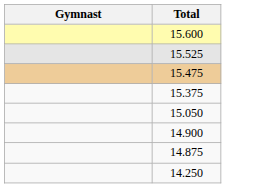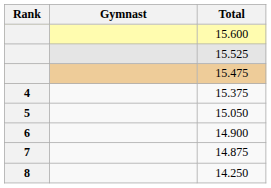 <table class="wikitable sortable" style="text-align:center; font-size:95%">
 <tr>
+<th scope="col" style="width:50px;">Rank</th>
 <th scope="col" style="width:180px;">Gymnast</th>
 <th scope="col" style="width:80px;">Total</th>
 </tr>
 <tr style="background:#fffcaf;">
+<th scope=row style="text-align:center"></th>
 <td style="text-align:left;"></td>
 <td>15.600</td>
 </tr>
 <tr style="background:#e5e5e5;">
+<th scope=row style="text-align:center"></th>
 <td style="text-align:left;"></td>
 <td>15.525</td>
 </tr>
 <tr style="background:#ec9;">
+<th scope=row style="text-align:center"></th>
 <td style="text-align:left;"></td>
 <td>15.475</td>
 </tr>
 <tr>
+<th scope=row style="text-align:center">4</th>
 <td style="text-align:left;"></td>
 <td>15.375</td>
 </tr>
 <tr>
+<th scope=row style="text-align:center">5</th>
 <td style="text-align:left;"></td>
 <td>15.050</td>
 </tr>
 <tr>
+<th scope=row style="text-align:center">6</th>
 <td style="text-align:left;"></td>
 <td>14.900</td>
 </tr>
 <tr>
+<th scope=row style="text-align:center">7</th>
 <td style="text-align:left;"></td>
 <td>14.875</td>
 </tr>
 <tr>
+<th scope=row style="text-align:center">8</th>
 <td style="text-align:left;"></td>
 <td>14.250</td>
 </tr>
 </table>
